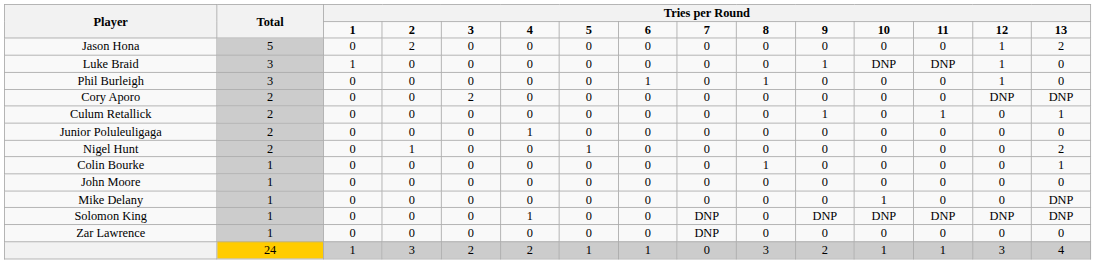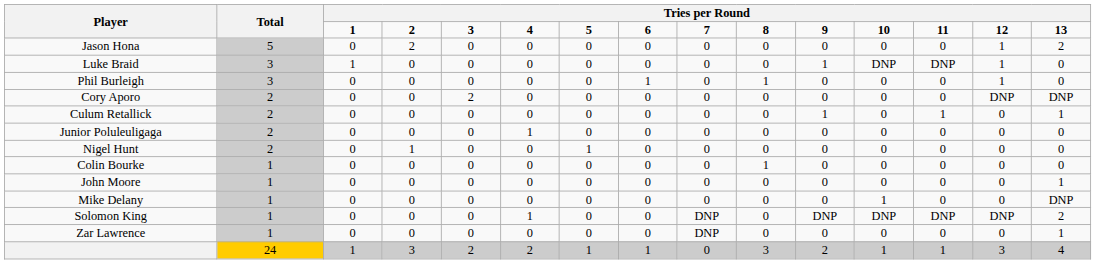 <table class="wikitable" style="text-align:center; line-height: 90%; font-size:90%;" width=100%>
 <tr>
 <th rowspan=2 width=18%>Player</th>
 <th rowspan=2 width=9%>Total</th>
 <th colspan=13>Tries per Round</th>
 </tr>
 <tr>
 <td width=5%><strong>1</strong></td>
 <td width=5%><strong>2</strong></td>
 <td width=5%><strong>3</strong></td>
 <td width=5%><strong>4</strong></td>
 <td width=5%><strong>5</strong></td>
 <td width=5%><strong>6</strong></td>
 <td width=5%><strong>7</strong></td>
 <td width=5%><strong>8</strong></td>
 <td width=5%><strong>9</strong></td>
 <td width=5%><strong>10</strong></td>
 <td width=5%><strong>11</strong></td>
 <td width=5%><strong>12</strong></td>
 <td width=5%><strong>13</strong></td>
 </tr>
 <tr>
 <td>Jason Hona</td>
 <td bgcolor=#cccccc>5</td>
 <td>0</td>
 <td>2</td>
 <td>0</td>
 <td>0</td>
 <td>0</td>
 <td>0</td>
 <td>0</td>
 <td>0</td>
 <td>0</td>
 <td>0</td>
 <td>0</td>
 <td>1</td>
 <td>2</td>
 </tr>
 <tr>
 <td>Luke Braid</td>
 <td bgcolor=#cccccc>3</td>
 <td>1</td>
 <td>0</td>
 <td>0</td>
 <td>0</td>
 <td>0</td>
 <td>0</td>
 <td>0</td>
 <td>0</td>
 <td>1</td>
 <td>DNP</td>
 <td>DNP</td>
 <td>1</td>
 <td>0</td>
 </tr>
 <tr>
 <td>Phil Burleigh</td>
 <td bgcolor=#cccccc>3</td>
 <td>0</td>
 <td>0</td>
 <td>0</td>
 <td>0</td>
 <td>0</td>
 <td>1</td>
 <td>0</td>
 <td>1</td>
 <td>0</td>
 <td>0</td>
 <td>0</td>
 <td>1</td>
 <td>0</td>
 </tr>
 <tr>
 <td>Cory Aporo</td>
 <td bgcolor=#cccccc>2</td>
 <td>0</td>
 <td>0</td>
 <td>2</td>
 <td>0</td>
 <td>0</td>
 <td>0</td>
 <td>0</td>
 <td>0</td>
 <td>0</td>
 <td>0</td>
 <td>0</td>
 <td>DNP</td>
 <td>DNP</td>
 </tr>
 <tr>
 <td>Culum Retallick</td>
 <td bgcolor=#cccccc>2</td>
 <td>0</td>
 <td>0</td>
 <td>0</td>
 <td>0</td>
 <td>0</td>
 <td>0</td>
 <td>0</td>
 <td>0</td>
 <td>1</td>
 <td>0</td>
 <td>1</td>
 <td>0</td>
 <td>1</td>
 </tr>
 <tr>
 <td>Junior Poluleuligaga</td>
 <td bgcolor=#cccccc>2</td>
 <td>0</td>
 <td>0</td>
 <td>0</td>
 <td>1</td>
 <td>0</td>
 <td>0</td>
 <td>0</td>
 <td>0</td>
 <td>0</td>
 <td>0</td>
 <td>0</td>
 <td>0</td>
 <td>0</td>
 </tr>
 <tr>
 <td>Nigel Hunt</td>
 <td bgcolor=#cccccc>2</td>
 <td>0</td>
 <td>1</td>
 <td>0</td>
 <td>0</td>
 <td>1</td>
 <td>0</td>
 <td>0</td>
 <td>0</td>
 <td>0</td>
 <td>0</td>
 <td>0</td>
 <td>0</td>
-<td>2</td>
+<td>0</td>
 </tr>
 <tr>
 <td>Colin Bourke</td>
 <td bgcolor=#cccccc>1</td>
 <td>0</td>
 <td>0</td>
 <td>0</td>
 <td>0</td>
 <td>0</td>
 <td>0</td>
 <td>0</td>
 <td>1</td>
 <td>0</td>
 <td>0</td>
 <td>0</td>
 <td>0</td>
-<td>1</td>
+<td>0</td>
 </tr>
 <tr>
 <td>John Moore</td>
 <td bgcolor=#cccccc>1</td>
 <td>0</td>
 <td>0</td>
 <td>0</td>
 <td>0</td>
 <td>0</td>
 <td>0</td>
 <td>0</td>
 <td>0</td>
 <td>0</td>
 <td>0</td>
 <td>0</td>
 <td>0</td>
-<td>0</td>
+<td>1</td>
 </tr>
 <tr>
 <td>Mike Delany</td>
 <td bgcolor=#cccccc>1</td>
 <td>0</td>
 <td>0</td>
 <td>0</td>
 <td>0</td>
 <td>0</td>
 <td>0</td>
 <td>0</td>
 <td>0</td>
 <td>0</td>
 <td>1</td>
 <td>0</td>
 <td>0</td>
 <td>DNP</td>
 </tr>
 <tr>
 <td>Solomon King</td>
 <td bgcolor=#cccccc>1</td>
 <td>0</td>
 <td>0</td>
 <td>0</td>
 <td>1</td>
 <td>0</td>
 <td>0</td>
 <td>DNP</td>
 <td>0</td>
 <td>DNP</td>
 <td>DNP</td>
 <td>DNP</td>
 <td>DNP</td>
-<td>DNP</td>
+<td>2</td>
 </tr>
 <tr>
 <td>Zar Lawrence</td>
 <td bgcolor=#cccccc>1</td>
 <td>0</td>
 <td>0</td>
 <td>0</td>
 <td>0</td>
 <td>0</td>
 <td>0</td>
 <td>DNP</td>
 <td>0</td>
 <td>0</td>
 <td>0</td>
 <td>0</td>
 <td>0</td>
-<td>0</td>
+<td>1</td>
 </tr>
 <tr>
 <th></th>
 <td bgcolor=#ffcc00>24</td>
 <td bgcolor=#cccccc>1</td>
 <td bgcolor=#cccccc>3</td>
 <td bgcolor=#cccccc>2</td>
 <td bgcolor=#cccccc>2</td>
 <td bgcolor=#cccccc>1</td>
 <td bgcolor=#cccccc>1</td>
 <td bgcolor=#cccccc>0</td>
 <td bgcolor=#cccccc>3</td>
 <td bgcolor=#cccccc>2</td>
 <td bgcolor=#cccccc>1</td>
 <td bgcolor=#cccccc>1</td>
 <td bgcolor=#cccccc>3</td>
 <td bgcolor=#cccccc>4</td>
 </tr>
 </table>
